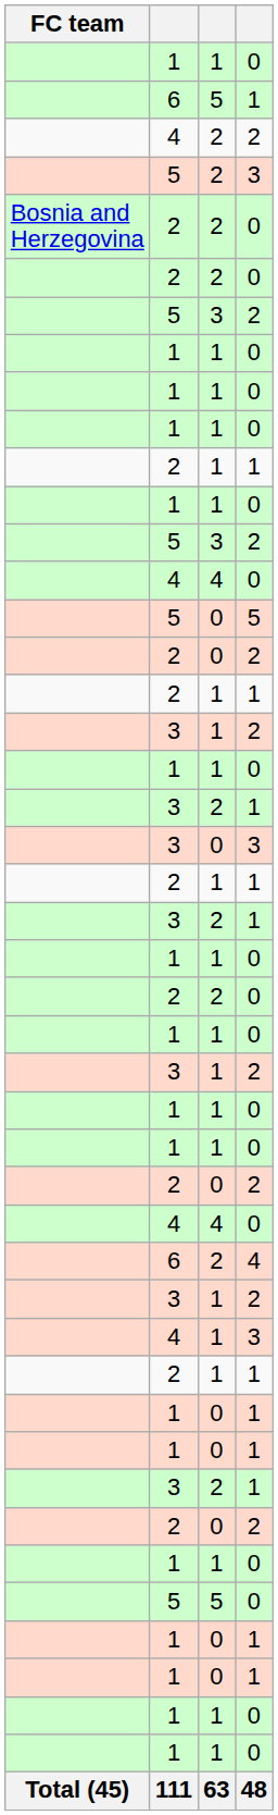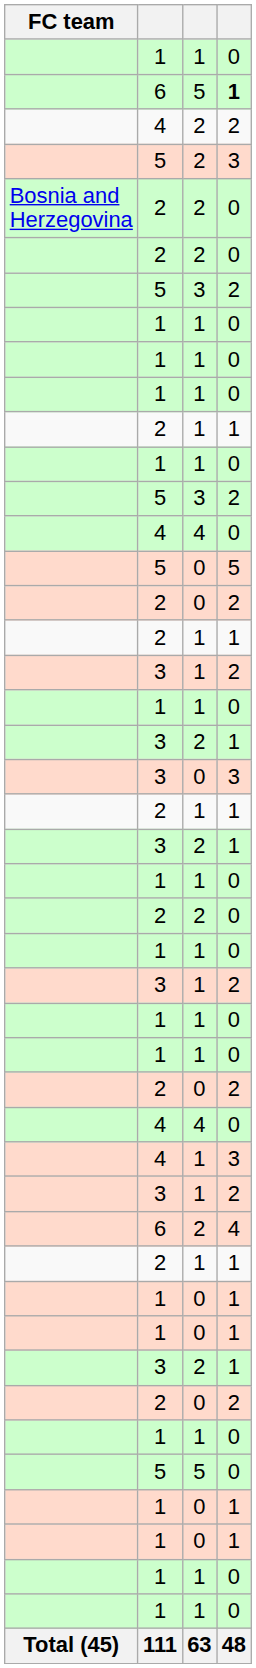 <table class="wikitable sortable" style="text-align:center">
 <tr>
 <th>FC team</th>
 <th><small></small></th>
 <th><small></small></th>
 <th><small></small></th>
 </tr>
 <tr bgcolor="#CCFFCC">
 <td align="left"></td>
 <td>1</td>
 <td>1</td>
 <td>0</td>
 </tr>
 <tr bgcolor="#CCFFCC">
 <td align="left"></td>
 <td>6</td>
 <td>5</td>
-<td>1</td>
+<td><strong>1</strong></td>
 </tr>
 <tr>
 <td align="left"></td>
 <td>4</td>
 <td>2</td>
 <td>2</td>
 </tr>
 <tr bgcolor="#FFDACC">
 <td align="left"></td>
 <td>5</td>
 <td>2</td>
 <td>3</td>
 </tr>
 <tr bgcolor="#CCFFCC">
 <td align="left"> <a href='#'>Bosnia and<br>Herzegovina</a></td>
 <td>2</td>
 <td>2</td>
 <td>0</td>
 </tr>
 <tr bgcolor="#CCFFCC">
 <td align="left"></td>
 <td>2</td>
 <td>2</td>
 <td>0</td>
 </tr>
 <tr bgcolor="#CCFFCC">
 <td align="left"></td>
 <td>5</td>
 <td>3</td>
 <td>2</td>
 </tr>
 <tr bgcolor="#CCFFCC">
 <td align="left"></td>
 <td>1</td>
 <td>1</td>
 <td>0</td>
 </tr>
 <tr bgcolor="#CCFFCC">
 <td align="left"></td>
 <td>1</td>
 <td>1</td>
 <td>0</td>
 </tr>
 <tr bgcolor="#CCFFCC">
 <td align="left"></td>
 <td>1</td>
 <td>1</td>
 <td>0</td>
 </tr>
 <tr>
 <td align="left"></td>
 <td>2</td>
 <td>1</td>
 <td>1</td>
 </tr>
 <tr bgcolor="#CCFFCC">
 <td align="left"></td>
 <td>1</td>
 <td>1</td>
 <td>0</td>
 </tr>
 <tr bgcolor="#CCFFCC">
 <td align="left"></td>
 <td>5</td>
 <td>3</td>
 <td>2</td>
 </tr>
 <tr bgcolor="#CCFFCC">
 <td align="left"></td>
 <td>4</td>
 <td>4</td>
 <td>0</td>
 </tr>
 <tr bgcolor="#FFDACC">
 <td align="left"></td>
 <td>5</td>
 <td>0</td>
 <td>5</td>
 </tr>
 <tr bgcolor="#FFDACC">
 <td align="left"></td>
 <td>2</td>
 <td>0</td>
 <td>2</td>
 </tr>
 <tr>
 <td align="left"></td>
 <td>2</td>
 <td>1</td>
 <td>1</td>
 </tr>
 <tr bgcolor="#FFDACC">
 <td align="left"></td>
 <td>3</td>
 <td>1</td>
 <td>2</td>
 </tr>
 <tr bgcolor="#CCFFCC">
 <td align="left"></td>
 <td>1</td>
 <td>1</td>
 <td>0</td>
 </tr>
 <tr bgcolor="#CCFFCC">
 <td align="left"></td>
 <td>3</td>
 <td>2</td>
 <td>1</td>
 </tr>
 <tr bgcolor="#FFDACC">
 <td align="left"></td>
 <td>3</td>
 <td>0</td>
 <td>3</td>
 </tr>
 <tr>
 <td align="left"></td>
 <td>2</td>
 <td>1</td>
 <td>1</td>
 </tr>
 <tr bgcolor="#CCFFCC">
 <td align="left"></td>
 <td>3</td>
 <td>2</td>
 <td>1</td>
 </tr>
 <tr bgcolor="#CCFFCC">
 <td align="left"></td>
 <td>1</td>
 <td>1</td>
 <td>0</td>
 </tr>
 <tr bgcolor="#CCFFCC">
 <td align="left"></td>
 <td>2</td>
 <td>2</td>
 <td>0</td>
 </tr>
 <tr bgcolor="#CCFFCC">
 <td align="left"></td>
 <td>1</td>
 <td>1</td>
 <td>0</td>
 </tr>
 <tr bgcolor="#FFDACC">
 <td align="left"></td>
 <td>3</td>
 <td>1</td>
 <td>2</td>
 </tr>
 <tr bgcolor="#CCFFCC">
 <td align="left"></td>
 <td>1</td>
 <td>1</td>
 <td>0</td>
 </tr>
 <tr bgcolor="#CCFFCC">
 <td align="left"></td>
 <td>1</td>
 <td>1</td>
 <td>0</td>
 </tr>
 <tr bgcolor="#FFDACC">
 <td align="left"></td>
 <td>2</td>
 <td>0</td>
 <td>2</td>
 </tr>
 <tr bgcolor="#CCFFCC">
 <td align="left"></td>
 <td>4</td>
 <td>4</td>
 <td>0</td>
 </tr>
 <tr bgcolor="#FFDACC">
 <td align="left"></td>
-<td>6</td>
-<td>2</td>
 <td>4</td>
+<td>1</td>
+<td>3</td>
 </tr>
 <tr bgcolor="#FFDACC">
 <td align="left"></td>
 <td>3</td>
 <td>1</td>
 <td>2</td>
 </tr>
 <tr bgcolor="#FFDACC">
 <td align="left"></td>
+<td>6</td>
+<td>2</td>
 <td>4</td>
-<td>1</td>
-<td>3</td>
 </tr>
 <tr>
 <td align="left"></td>
 <td>2</td>
 <td>1</td>
 <td>1</td>
 </tr>
 <tr bgcolor="#FFDACC">
 <td align="left"></td>
 <td>1</td>
 <td>0</td>
 <td>1</td>
 </tr>
 <tr bgcolor="#FFDACC">
 <td align="left"></td>
 <td>1</td>
 <td>0</td>
 <td>1</td>
 </tr>
 <tr bgcolor="#CCFFCC">
 <td align="left"></td>
 <td>3</td>
 <td>2</td>
 <td>1</td>
 </tr>
 <tr bgcolor="#FFDACC">
 <td align="left"></td>
 <td>2</td>
 <td>0</td>
 <td>2</td>
 </tr>
 <tr bgcolor="#CCFFCC">
 <td align="left"></td>
 <td>1</td>
 <td>1</td>
 <td>0</td>
 </tr>
 <tr bgcolor="#CCFFCC">
 <td align="left"></td>
 <td>5</td>
 <td>5</td>
 <td>0</td>
 </tr>
 <tr bgcolor="#FFDACC">
 <td align="left"></td>
 <td>1</td>
 <td>0</td>
 <td>1</td>
 </tr>
 <tr bgcolor="#FFDACC">
 <td align="left"></td>
 <td>1</td>
 <td>0</td>
 <td>1</td>
 </tr>
 <tr bgcolor="#CCFFCC">
 <td align="left"></td>
 <td>1</td>
 <td>1</td>
 <td>0</td>
 </tr>
 <tr bgcolor="#CCFFCC">
 <td align="left"></td>
 <td>1</td>
 <td>1</td>
 <td>0</td>
 </tr>
 <tr>
 <th align="left">Total (45)</th>
 <th>111</th>
 <th>63</th>
 <th>48</th>
 </tr>
 <tr>
 </tr>
 </table>
